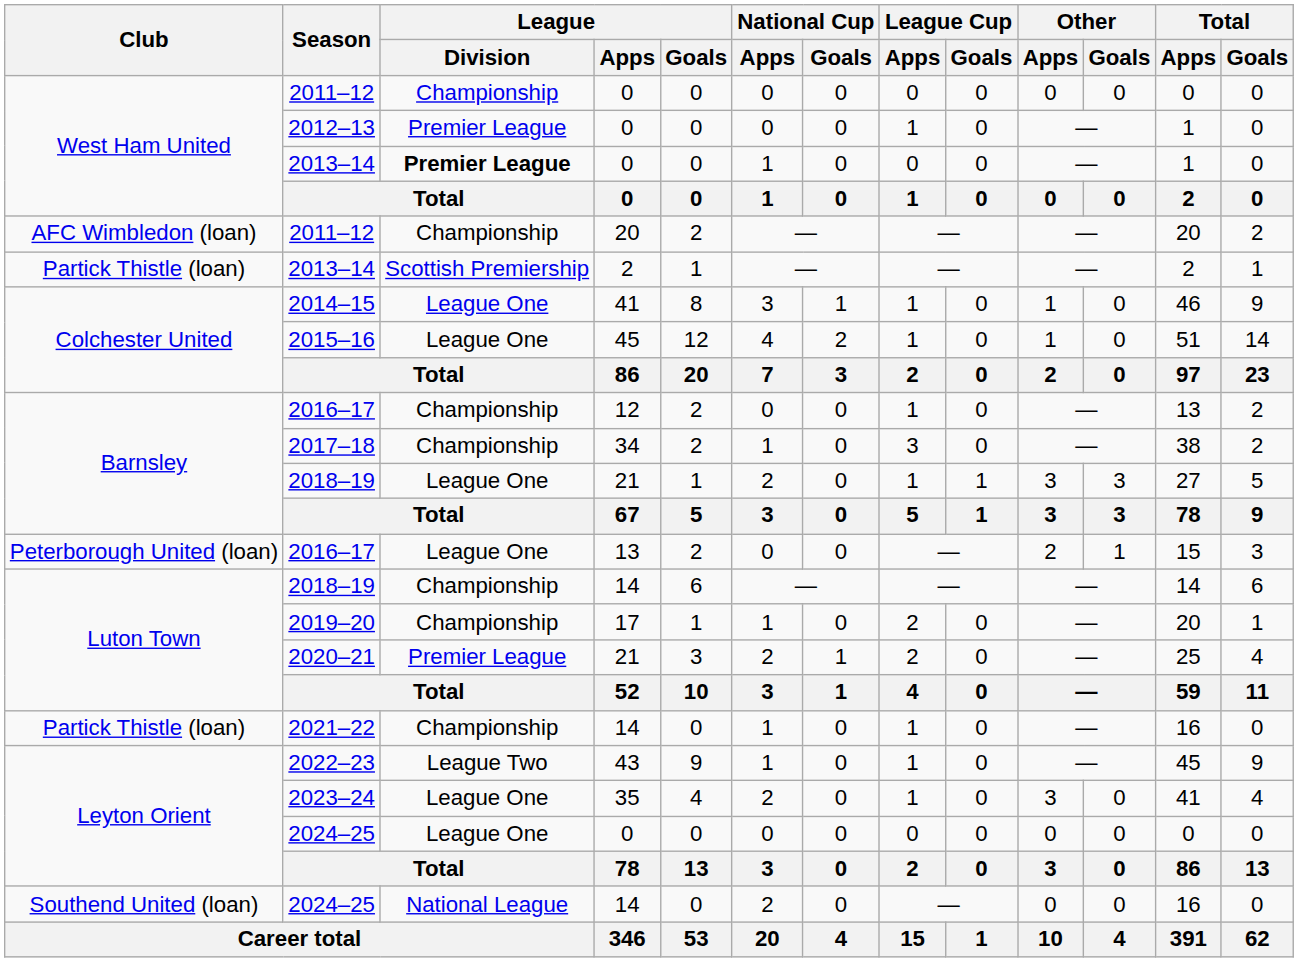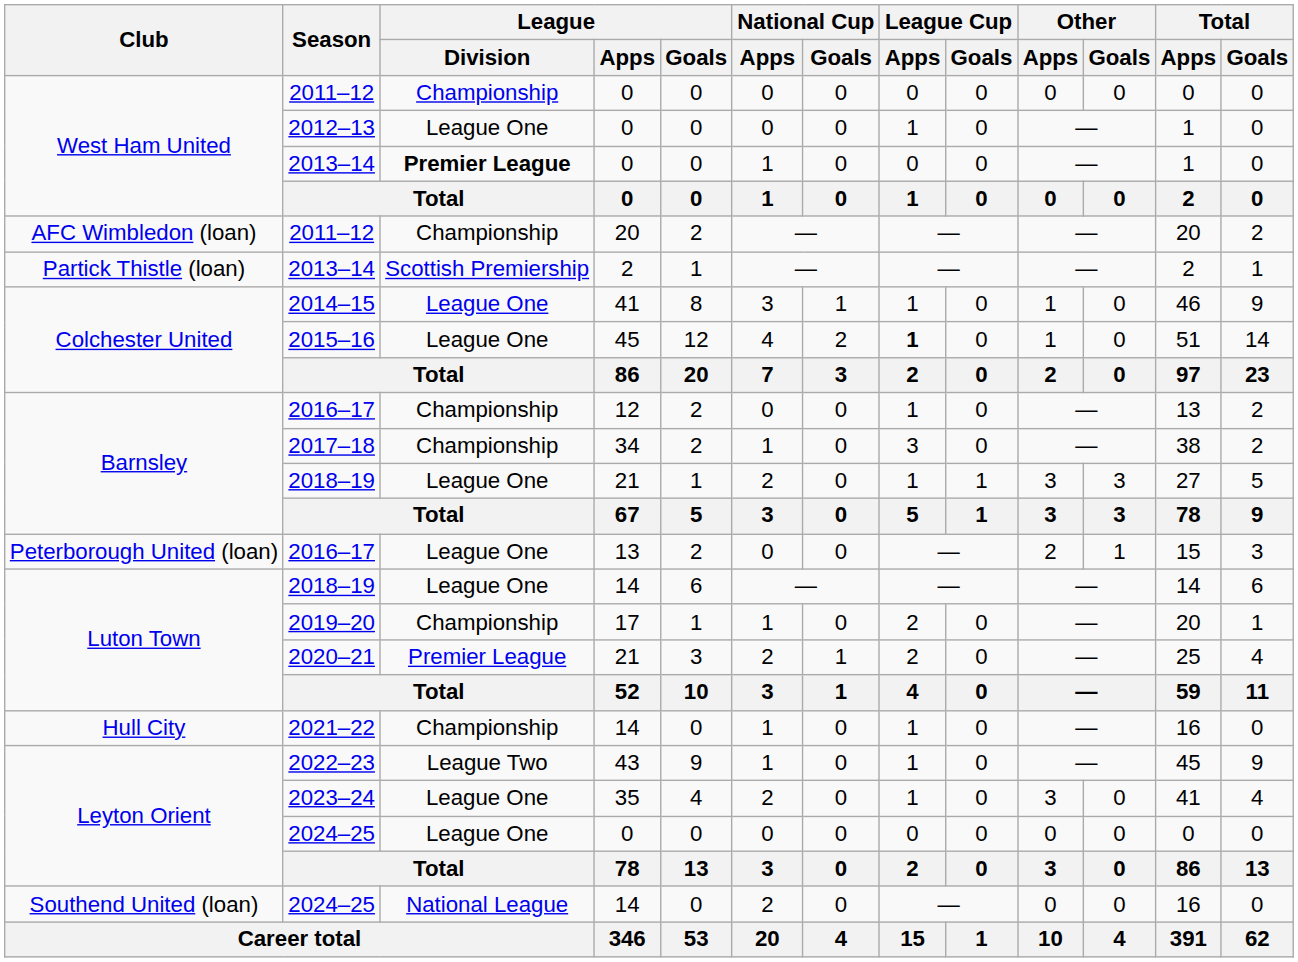 <table class=wikitable style=text-align:center>
 <tr>
 <th rowspan=2>Club</th>
 <th rowspan=2>Season</th>
 <th colspan=3>League</th>
 <th colspan=2>National Cup</th>
 <th colspan=2>League Cup</th>
 <th colspan=2>Other</th>
 <th colspan=2>Total</th>
 </tr>
 <tr>
 <th>Division</th>
 <th>Apps</th>
 <th>Goals</th>
 <th>Apps</th>
 <th>Goals</th>
 <th>Apps</th>
 <th>Goals</th>
 <th>Apps</th>
 <th>Goals</th>
 <th>Apps</th>
 <th>Goals</th>
 </tr>
 <tr>
 <td rowspan=4><a href='#'>West Ham United</a></td>
 <td><a href='#'>2011–12</a></td>
 <td><a href='#'>Championship</a></td>
 <td>0</td>
 <td>0</td>
 <td>0</td>
 <td>0</td>
 <td>0</td>
 <td>0</td>
 <td>0</td>
 <td>0</td>
 <td>0</td>
 <td>0</td>
 </tr>
 <tr>
 <td><a href='#'>2012–13</a></td>
-<td><a href='#'>Premier League</a></td>
+<td>League One</td>
 <td>0</td>
 <td>0</td>
 <td>0</td>
 <td>0</td>
 <td>1</td>
 <td>0</td>
 <td colspan=2>—</td>
 <td>1</td>
 <td>0</td>
 </tr>
 <tr>
 <td><a href='#'>2013–14</a></td>
 <td><strong>Premier League</strong></td>
 <td>0</td>
 <td>0</td>
 <td>1</td>
 <td>0</td>
 <td>0</td>
 <td>0</td>
 <td colspan=2>—</td>
 <td>1</td>
 <td>0</td>
 </tr>
 <tr>
 <th colspan=2>Total</th>
 <th>0</th>
 <th>0</th>
 <th>1</th>
 <th>0</th>
 <th>1</th>
 <th>0</th>
 <th>0</th>
 <th>0</th>
 <th>2</th>
 <th>0</th>
 </tr>
 <tr>
 <td><a href='#'>AFC Wimbledon</a> (loan)</td>
 <td><a href='#'>2011–12</a></td>
 <td>Championship</td>
 <td>20</td>
 <td>2</td>
 <td colspan=2>—</td>
 <td colspan=2>—</td>
 <td colspan=2>—</td>
 <td>20</td>
 <td>2</td>
 </tr>
 <tr>
 <td><a href='#'>Partick Thistle</a> (loan)</td>
 <td><a href='#'>2013–14</a></td>
 <td><a href='#'>Scottish Premiership</a></td>
 <td>2</td>
 <td>1</td>
 <td colspan=2>—</td>
 <td colspan=2>—</td>
 <td colspan=2>—</td>
 <td>2</td>
 <td>1</td>
 </tr>
 <tr>
 <td rowspan=3><a href='#'>Colchester United</a></td>
 <td><a href='#'>2014–15</a></td>
 <td><a href='#'>League One</a></td>
 <td>41</td>
 <td>8</td>
 <td>3</td>
 <td>1</td>
 <td>1</td>
 <td>0</td>
 <td>1</td>
 <td>0</td>
 <td>46</td>
 <td>9</td>
 </tr>
 <tr>
 <td><a href='#'>2015–16</a></td>
 <td>League One</td>
 <td>45</td>
 <td>12</td>
 <td>4</td>
 <td>2</td>
-<td>1</td>
+<td><strong>1</strong></td>
 <td>0</td>
 <td>1</td>
 <td>0</td>
 <td>51</td>
 <td>14</td>
 </tr>
 <tr>
 <th colspan=2>Total</th>
 <th>86</th>
 <th>20</th>
 <th>7</th>
 <th>3</th>
 <th>2</th>
 <th>0</th>
 <th>2</th>
 <th>0</th>
 <th>97</th>
 <th>23</th>
 </tr>
 <tr>
 <td rowspan=4><a href='#'>Barnsley</a></td>
 <td><a href='#'>2016–17</a></td>
 <td>Championship</td>
 <td>12</td>
 <td>2</td>
 <td>0</td>
 <td>0</td>
 <td>1</td>
 <td>0</td>
 <td colspan=2>—</td>
 <td>13</td>
 <td>2</td>
 </tr>
 <tr>
 <td><a href='#'>2017–18</a></td>
 <td>Championship</td>
 <td>34</td>
 <td>2</td>
 <td>1</td>
 <td>0</td>
 <td>3</td>
 <td>0</td>
 <td colspan=2>—</td>
 <td>38</td>
 <td>2</td>
 </tr>
 <tr>
 <td><a href='#'>2018–19</a></td>
 <td>League One</td>
 <td>21</td>
 <td>1</td>
 <td>2</td>
 <td>0</td>
 <td>1</td>
 <td>1</td>
 <td>3</td>
 <td>3</td>
 <td>27</td>
 <td>5</td>
 </tr>
 <tr>
 <th colspan=2>Total</th>
 <th>67</th>
 <th>5</th>
 <th>3</th>
 <th>0</th>
 <th>5</th>
 <th>1</th>
 <th>3</th>
 <th>3</th>
 <th>78</th>
 <th>9</th>
 </tr>
 <tr>
 <td><a href='#'>Peterborough United</a> (loan)</td>
 <td><a href='#'>2016–17</a></td>
 <td>League One</td>
 <td>13</td>
 <td>2</td>
 <td>0</td>
 <td>0</td>
 <td colspan=2>—</td>
 <td>2</td>
 <td>1</td>
 <td>15</td>
 <td>3</td>
 </tr>
 <tr>
 <td rowspan=4><a href='#'>Luton Town</a></td>
 <td><a href='#'>2018–19</a></td>
-<td>Championship</td>
+<td>League One</td>
 <td>14</td>
 <td>6</td>
 <td colspan=2>—</td>
 <td colspan=2>—</td>
 <td colspan=2>—</td>
 <td>14</td>
 <td>6</td>
 </tr>
 <tr>
 <td><a href='#'>2019–20</a></td>
 <td>Championship</td>
 <td>17</td>
 <td>1</td>
 <td>1</td>
 <td>0</td>
 <td>2</td>
 <td>0</td>
 <td colspan=2>—</td>
 <td>20</td>
 <td>1</td>
 </tr>
 <tr>
 <td><a href='#'>2020–21</a></td>
 <td><a href='#'>Premier League</a></td>
 <td>21</td>
 <td>3</td>
 <td>2</td>
 <td>1</td>
 <td>2</td>
 <td>0</td>
 <td colspan=2>—</td>
 <td>25</td>
 <td>4</td>
 </tr>
 <tr>
 <th colspan=2>Total</th>
 <th>52</th>
 <th>10</th>
 <th>3</th>
 <th>1</th>
 <th>4</th>
 <th>0</th>
 <th colspan=2>—</th>
 <th>59</th>
 <th>11</th>
 </tr>
 <tr>
-<td><a href='#'>Partick Thistle</a> (loan)</td>
+<td><a href='#'>Hull City</a></td>
 <td><a href='#'>2021–22</a></td>
 <td>Championship</td>
 <td>14</td>
 <td>0</td>
 <td>1</td>
 <td>0</td>
 <td>1</td>
 <td>0</td>
 <td colspan=2>—</td>
 <td>16</td>
 <td>0</td>
 </tr>
 <tr>
 <td rowspan="4"><a href='#'>Leyton Orient</a></td>
 <td><a href='#'>2022–23</a></td>
 <td>League Two</td>
 <td>43</td>
 <td>9</td>
 <td>1</td>
 <td>0</td>
 <td>1</td>
 <td>0</td>
 <td colspan=2>—</td>
 <td>45</td>
 <td>9</td>
 </tr>
 <tr>
 <td><a href='#'>2023–24</a></td>
 <td>League One</td>
 <td>35</td>
 <td>4</td>
 <td>2</td>
 <td>0</td>
 <td>1</td>
 <td>0</td>
 <td>3</td>
 <td>0</td>
 <td>41</td>
 <td>4</td>
 </tr>
 <tr>
 <td><a href='#'>2024–25</a></td>
 <td>League One</td>
 <td>0</td>
 <td>0</td>
 <td>0</td>
 <td>0</td>
 <td>0</td>
 <td>0</td>
 <td>0</td>
 <td>0</td>
 <td>0</td>
 <td>0</td>
 </tr>
 <tr>
 <th colspan="2">Total</th>
 <th>78</th>
 <th>13</th>
 <th>3</th>
 <th>0</th>
 <th>2</th>
 <th>0</th>
 <th>3</th>
 <th>0</th>
 <th>86</th>
 <th>13</th>
 </tr>
 <tr>
 <td><a href='#'>Southend United</a> (loan)</td>
 <td><a href='#'>2024–25</a></td>
 <td><a href='#'>National League</a></td>
 <td>14</td>
 <td>0</td>
 <td>2</td>
 <td>0</td>
 <td colspan="2">—</td>
 <td>0</td>
 <td>0</td>
 <td>16</td>
 <td>0</td>
 </tr>
 <tr>
 <th colspan=3>Career total</th>
 <th>346</th>
 <th>53</th>
 <th>20</th>
 <th>4</th>
 <th>15</th>
 <th>1</th>
 <th>10</th>
 <th>4</th>
 <th>391</th>
 <th>62</th>
 </tr>
 </table>
